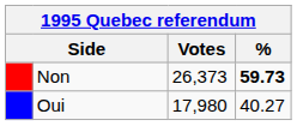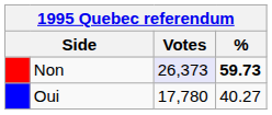 <table class="wikitable" style="font-size: 95%; clear:both">
 <tr style="background-color:#E9E9E9">
 <th colspan=4><a href='#'>1995 Quebec referendum</a></th>
 </tr>
 <tr style="background-color:#E9E9E9">
 <th colspan=2 style="width: 130px">Side</th>
 <th style="width: 50px">Votes</th>
 <th style="width: 40px">%</th>
 </tr>
 <tr>
 <td bgcolor="red"></td>
 <td>Non</td>
-<td>26,373</td>
+<td style="background: lavender;">26,373</td>
 <td><strong>59.73</strong></td>
 </tr>
 <tr>
 <td bgcolor="blue"></td>
 <td>Oui</td>
-<td>17,980</td>
+<td>17,780</td>
 <td>40.27</td>
 </tr>
 </table>
